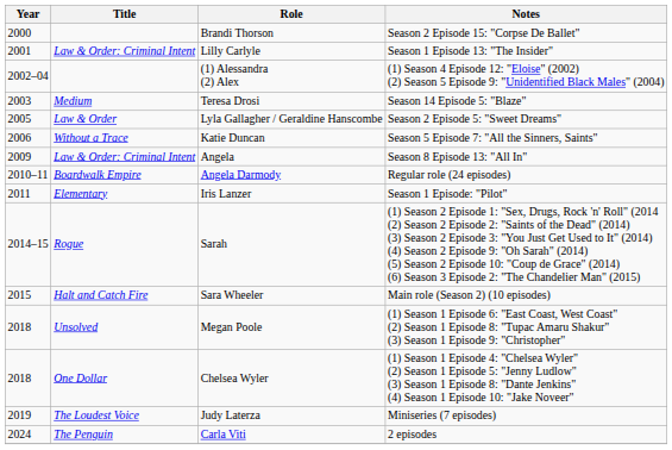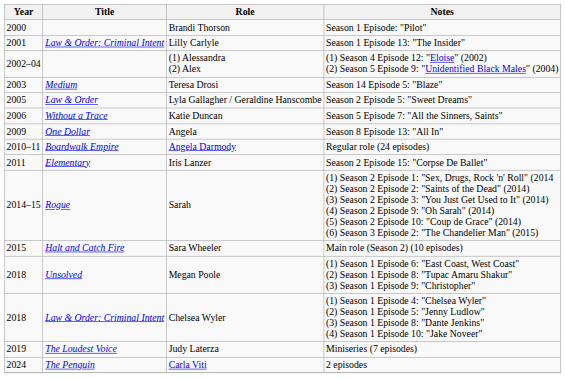 <table class="wikitable sortable">
 <tr>
 <th>Year</th>
 <th>Title</th>
 <th>Role</th>
 <th class="unsortable">Notes</th>
 </tr>
 <tr>
 <td>2000</td>
 <td><em></em></td>
 <td>Brandi Thorson</td>
-<td>Season 2 Episode 15: "Corpse De Ballet"</td>
+<td>Season 1 Episode: "Pilot"</td>
 </tr>
 <tr>
 <td>2001</td>
 <td><em><a href='#'>Law & Order: Criminal Intent</a></em></td>
 <td>Lilly Carlyle</td>
 <td>Season 1 Episode 13: "The Insider"</td>
 </tr>
 <tr>
 <td>2002–04</td>
 <td><em></em></td>
 <td>(1) Alessandra<br>(2) Alex</td>
 <td>(1) Season 4 Episode 12: "<a href='#'>Eloise</a>" (2002)<br>(2) Season 5 Episode 9: "<a href='#'>Unidentified Black Males</a>" (2004)</td>
 </tr>
 <tr>
 <td>2003</td>
 <td><em><a href='#'>Medium</a></em></td>
 <td>Teresa Drosi</td>
 <td>Season 14 Episode 5: "Blaze"</td>
 </tr>
 <tr>
 <td>2005</td>
 <td><em><a href='#'>Law & Order</a></em></td>
 <td>Lyla Gallagher / Geraldine Hanscombe</td>
 <td>Season 2 Episode 5: "Sweet Dreams"</td>
 </tr>
 <tr>
 <td>2006</td>
 <td><em><a href='#'>Without a Trace</a></em></td>
 <td>Katie Duncan</td>
 <td>Season 5 Episode 7: "All the Sinners, Saints"</td>
 </tr>
 <tr>
 <td>2009</td>
-<td><em><a href='#'>Law & Order: Criminal Intent</a></em></td>
+<td><em><a href='#'>One Dollar</a></em></td>
 <td>Angela</td>
 <td>Season 8 Episode 13: "All In"</td>
 </tr>
 <tr>
 <td>2010–11</td>
 <td><em><a href='#'>Boardwalk Empire</a></em></td>
 <td><a href='#'>Angela Darmody</a></td>
 <td>Regular role (24 episodes)</td>
 </tr>
 <tr>
 <td>2011</td>
 <td><em><a href='#'>Elementary</a></em></td>
 <td>Iris Lanzer</td>
-<td>Season 1 Episode: "Pilot"</td>
+<td>Season 2 Episode 15: "Corpse De Ballet"</td>
 </tr>
 <tr>
 <td>2014–15</td>
 <td><em><a href='#'>Rogue</a></em></td>
 <td>Sarah</td>
 <td>(1) Season 2 Episode 1: "Sex, Drugs, Rock 'n' Roll" (2014<br>(2) Season 2 Episode 2: "Saints of the Dead" (2014)<br>(3) Season 2 Episode 3: "You Just Get Used to It" (2014)<br>(4) Season 2 Episode 9: "Oh Sarah" (2014)<br>(5) Season 2 Episode 10: "Coup de Grace" (2014)<br>(6) Season 3 Episode 2: "The Chandelier Man" (2015)</td>
 </tr>
 <tr>
 <td>2015</td>
 <td><em><a href='#'>Halt and Catch Fire</a></em></td>
 <td>Sara Wheeler</td>
 <td>Main role (Season 2) (10 episodes)</td>
 </tr>
 <tr>
 <td>2018</td>
 <td><em><a href='#'>Unsolved</a></em></td>
 <td>Megan Poole</td>
 <td>(1) Season 1 Episode 6: "East Coast, West Coast"<br>(2) Season 1 Episode 8: "Tupac Amaru Shakur"<br>(3) Season 1 Episode 9: "Christopher"</td>
 </tr>
 <tr>
 <td>2018</td>
-<td><em><a href='#'>One Dollar</a></em></td>
+<td><em><a href='#'>Law & Order: Criminal Intent</a></em></td>
 <td>Chelsea Wyler</td>
 <td>(1) Season 1 Episode 4: "Chelsea Wyler"<br>(2) Season 1 Episode 5: "Jenny Ludlow"<br>(3) Season 1 Episode 8: "Dante Jenkins"<br>(4) Season 1 Episode 10: "Jake Noveer"</td>
 </tr>
 <tr>
 <td>2019</td>
 <td><em><a href='#'>The Loudest Voice</a></em></td>
 <td>Judy Laterza</td>
 <td>Miniseries (7 episodes)</td>
 </tr>
 <tr>
 <td>2024</td>
 <td><em><a href='#'>The Penguin</a></em></td>
 <td><a href='#'>Carla Viti</a></td>
 <td>2 episodes</td>
 </tr>
 <tr>
 </tr>
 </table>
